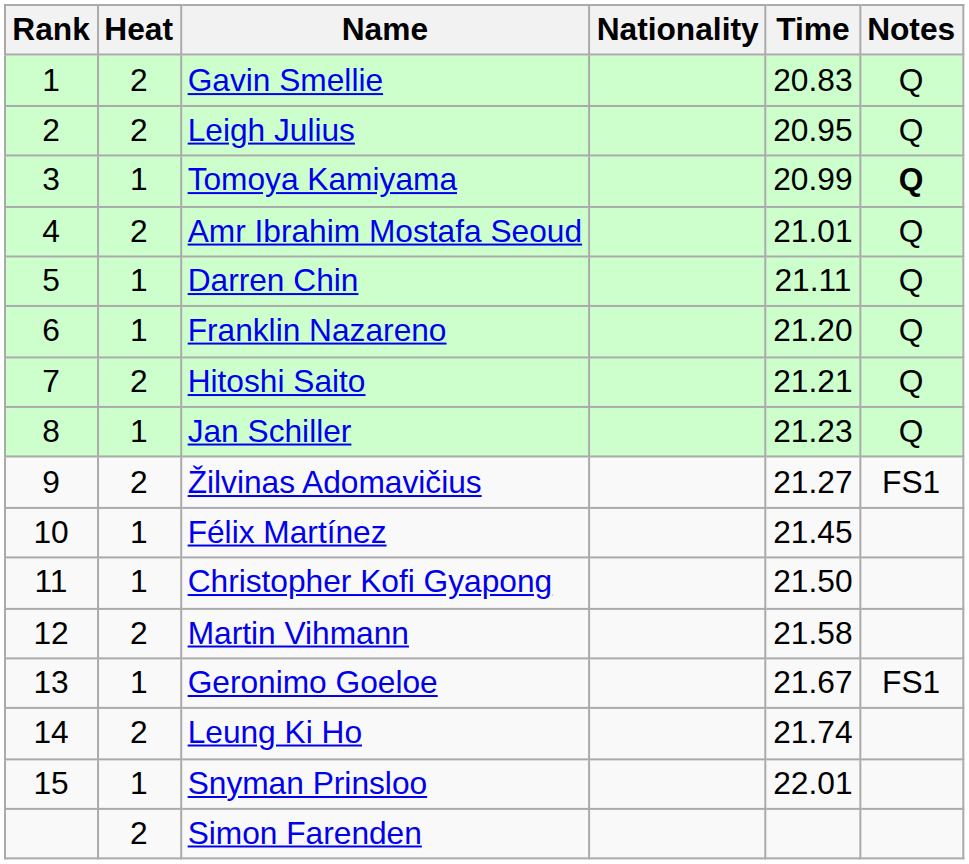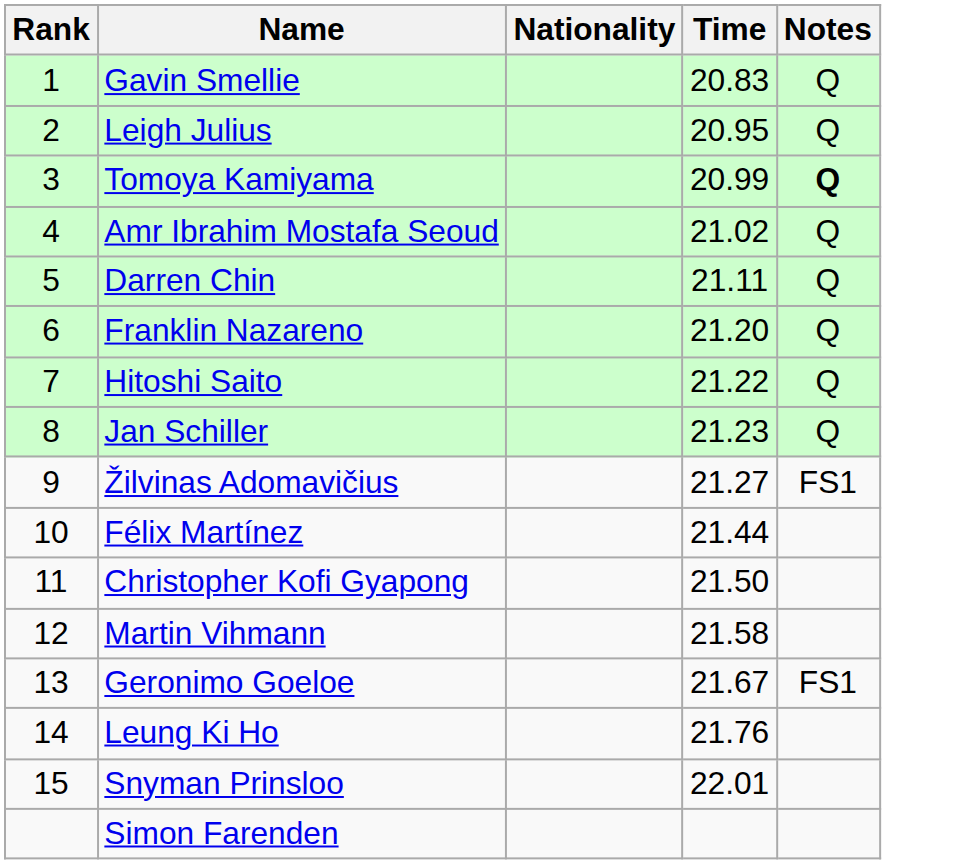 <table class="wikitable sortable" style="text-align:center">
 <tr>
 <th>Rank</th>
-<th>Heat</th>
 <th>Name</th>
 <th>Nationality</th>
 <th>Time</th>
 <th>Notes</th>
 </tr>
 <tr bgcolor=ccffcc>
 <td>1</td>
-<td>2</td>
 <td align=left><a href='#'>Gavin Smellie</a></td>
 <td align=left></td>
 <td>20.83</td>
 <td>Q</td>
 </tr>
 <tr bgcolor=ccffcc>
-<td>2</td>
 <td>2</td>
 <td align=left><a href='#'>Leigh Julius</a></td>
 <td align=left></td>
 <td>20.95</td>
 <td>Q</td>
 </tr>
 <tr bgcolor=ccffcc>
 <td>3</td>
-<td>1</td>
 <td align=left><a href='#'>Tomoya Kamiyama</a></td>
 <td align=left></td>
 <td>20.99</td>
 <td><strong>Q</strong></td>
 </tr>
 <tr bgcolor=ccffcc>
 <td>4</td>
-<td>2</td>
 <td align=left><a href='#'>Amr Ibrahim Mostafa Seoud</a></td>
 <td align=left></td>
-<td>21.01</td>
+<td>21.02</td>
 <td>Q</td>
 </tr>
 <tr bgcolor=ccffcc>
 <td>5</td>
-<td>1</td>
 <td align=left><a href='#'>Darren Chin</a></td>
 <td align=left></td>
 <td>21.11</td>
 <td>Q</td>
 </tr>
 <tr bgcolor=ccffcc>
 <td>6</td>
-<td>1</td>
 <td align=left><a href='#'>Franklin Nazareno</a></td>
 <td align=left></td>
 <td>21.20</td>
 <td>Q</td>
 </tr>
 <tr bgcolor=ccffcc>
 <td>7</td>
-<td>2</td>
 <td align=left><a href='#'>Hitoshi Saito</a></td>
 <td align=left></td>
-<td>21.21</td>
+<td>21.22</td>
 <td>Q</td>
 </tr>
 <tr bgcolor=ccffcc>
 <td>8</td>
-<td>1</td>
 <td align=left><a href='#'>Jan Schiller</a></td>
 <td align=left></td>
 <td>21.23</td>
 <td>Q</td>
 </tr>
 <tr>
 <td>9</td>
-<td>2</td>
 <td align=left><a href='#'>Žilvinas Adomavičius</a></td>
 <td align=left></td>
 <td>21.27</td>
 <td>FS1</td>
 </tr>
 <tr>
 <td>10</td>
-<td>1</td>
 <td align=left><a href='#'>Félix Martínez</a></td>
 <td align=left></td>
-<td>21.45</td>
+<td>21.44</td>
 <td></td>
 </tr>
 <tr>
 <td>11</td>
-<td>1</td>
 <td align=left><a href='#'>Christopher Kofi Gyapong</a></td>
 <td align=left></td>
 <td>21.50</td>
 <td></td>
 </tr>
 <tr>
 <td>12</td>
-<td>2</td>
 <td align=left><a href='#'>Martin Vihmann</a></td>
 <td align=left></td>
 <td>21.58</td>
 <td></td>
 </tr>
 <tr>
 <td>13</td>
-<td>1</td>
 <td align=left><a href='#'>Geronimo Goeloe</a></td>
 <td align=left></td>
 <td>21.67</td>
 <td>FS1</td>
 </tr>
 <tr>
 <td>14</td>
-<td>2</td>
 <td align=left><a href='#'>Leung Ki Ho</a></td>
 <td align=left></td>
-<td>21.74</td>
+<td>21.76</td>
 <td></td>
 </tr>
 <tr>
 <td>15</td>
-<td>1</td>
 <td align=left><a href='#'>Snyman Prinsloo</a></td>
 <td align=left></td>
 <td>22.01</td>
 <td></td>
 </tr>
 <tr>
 <td></td>
-<td>2</td>
 <td align=left><a href='#'>Simon Farenden</a></td>
 <td align=left></td>
 <td></td>
 <td></td>
 </tr>
 </table>
